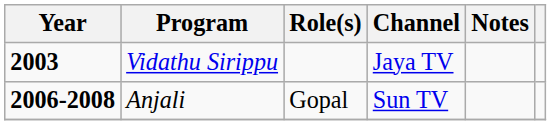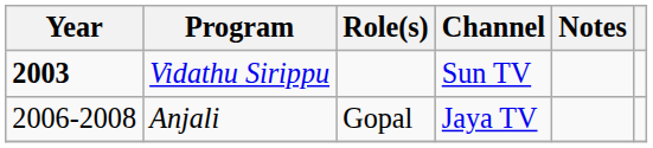 <table class="wikitable sortable">
 <tr>
 <th scope="col">Year</th>
 <th scope="col">Program</th>
 <th scope="col">Role(s)</th>
 <th scope="col">Channel</th>
 <th scope="col" class="unsortable">Notes</th>
 <th scope="col" class="unsortable"></th>
 </tr>
 <tr>
 <td><strong>2003</strong></td>
 <td><em><a href='#'>Vidathu Sirippu</a></em></td>
 <td></td>
-<td><a href='#'>Jaya TV</a></td>
+<td><a href='#'>Sun TV</a></td>
 <td></td>
 <td></td>
 </tr>
 <tr>
-<td><strong>2006-2008</strong></td>
+<td>2006-2008</td>
 <td><em>Anjali</em></td>
 <td>Gopal</td>
-<td><a href='#'>Sun TV</a></td>
+<td><a href='#'>Jaya TV</a></td>
 <td></td>
 <td></td>
 </tr>
 <tr>
 </tr>
 </table>
